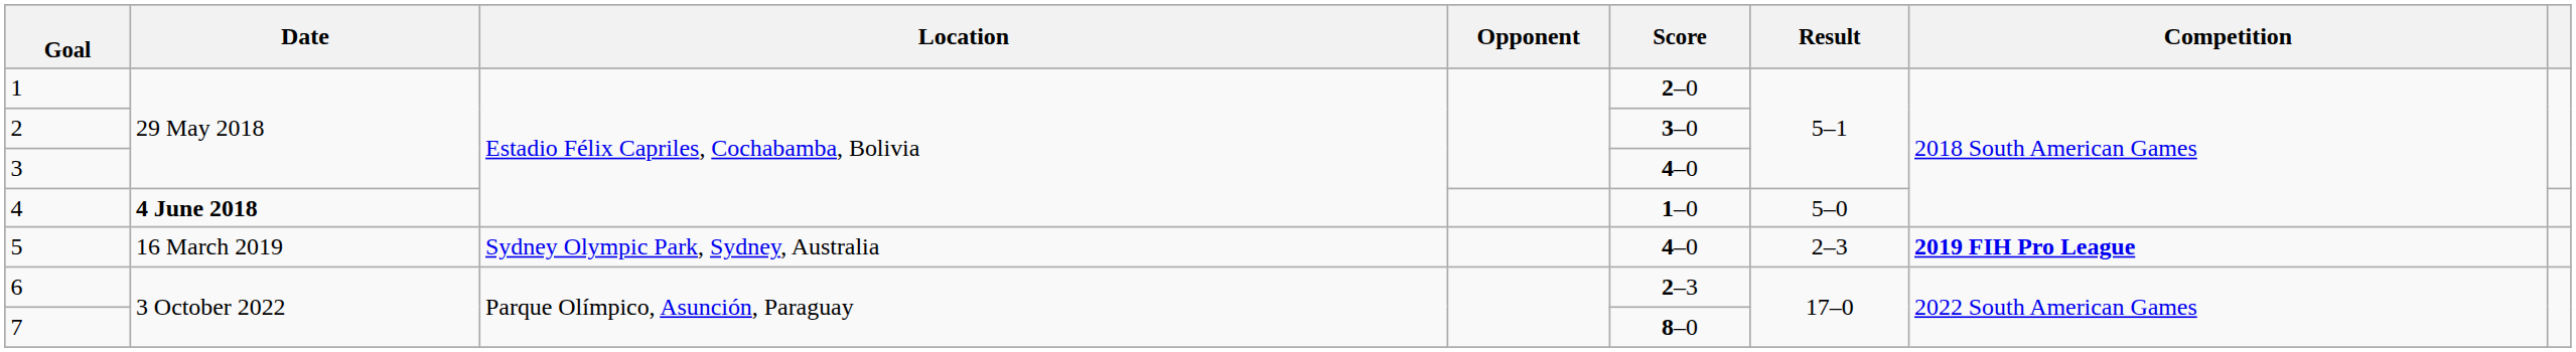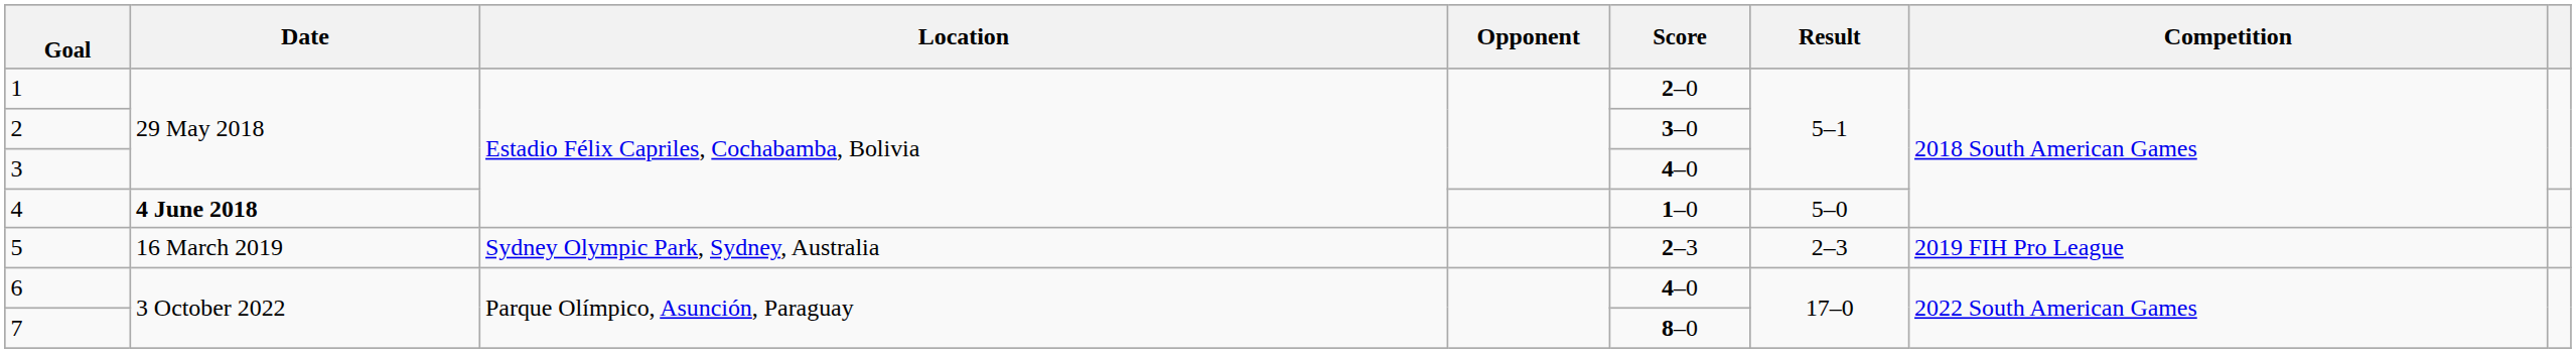 <table class="wikitable sortable" style="font-size:90%" width=97%>
 <tr>
 <th style="font-size:95%;" data-sort-type=number><br>Goal</th>
 <th align=center>Date</th>
 <th>Location</th>
 <th width=90>Opponent</th>
 <th data-sort-type="number" style="font-size:95%">Score</th>
 <th data-sort-type="number" style="font-size:95%">Result</th>
 <th>Competition</th>
 <th></th>
 </tr>
 <tr>
 <td>1</td>
 <td rowspan=3>29 May 2018</td>
 <td rowspan=4><a href='#'>Estadio Félix Capriles</a>, <a href='#'>Cochabamba</a>, Bolivia</td>
 <td rowspan=3></td>
 <td align="center"><strong>2</strong>–0</td>
 <td rowspan=3; align="center">5–1</td>
 <td rowspan=4><a href='#'>2018 South American Games</a></td>
 <td rowspan=3></td>
 </tr>
 <tr>
 <td>2</td>
 <td align="center"><strong>3</strong>–0</td>
 </tr>
 <tr>
 <td>3</td>
 <td align="center"><strong>4</strong>–0</td>
 </tr>
 <tr>
 <td>4</td>
 <td><strong>4 June 2018</strong></td>
 <td></td>
 <td align="center"><strong>1</strong>–0</td>
 <td align="center">5–0</td>
 <td></td>
 </tr>
 <tr>
 <td>5</td>
 <td>16 March 2019</td>
 <td><a href='#'>Sydney Olympic Park</a>, <a href='#'>Sydney</a>, Australia</td>
 <td></td>
-<td align="center"><strong>4</strong>–0</td>
+<td align="center"><strong>2</strong>–3</td>
 <td align="center">2–3</td>
-<td><strong><a href='#'>2019 FIH Pro League</a></strong></td>
+<td><a href='#'>2019 FIH Pro League</a></td>
 <td></td>
 </tr>
 <tr>
 <td>6</td>
 <td rowspan=2>3 October 2022</td>
 <td rowspan=2>Parque Olímpico, <a href='#'>Asunción</a>, Paraguay</td>
 <td rowspan=2></td>
-<td align="center"><strong>2</strong>–3</td>
+<td align="center"><strong>4</strong>–0</td>
 <td rowspan=2; align="center">17–0</td>
 <td rowspan=2><a href='#'>2022 South American Games</a></td>
 <td rowspan=2></td>
 </tr>
 <tr>
 <td>7</td>
 <td align="center"><strong>8</strong>–0</td>
 </tr>
 </table>
